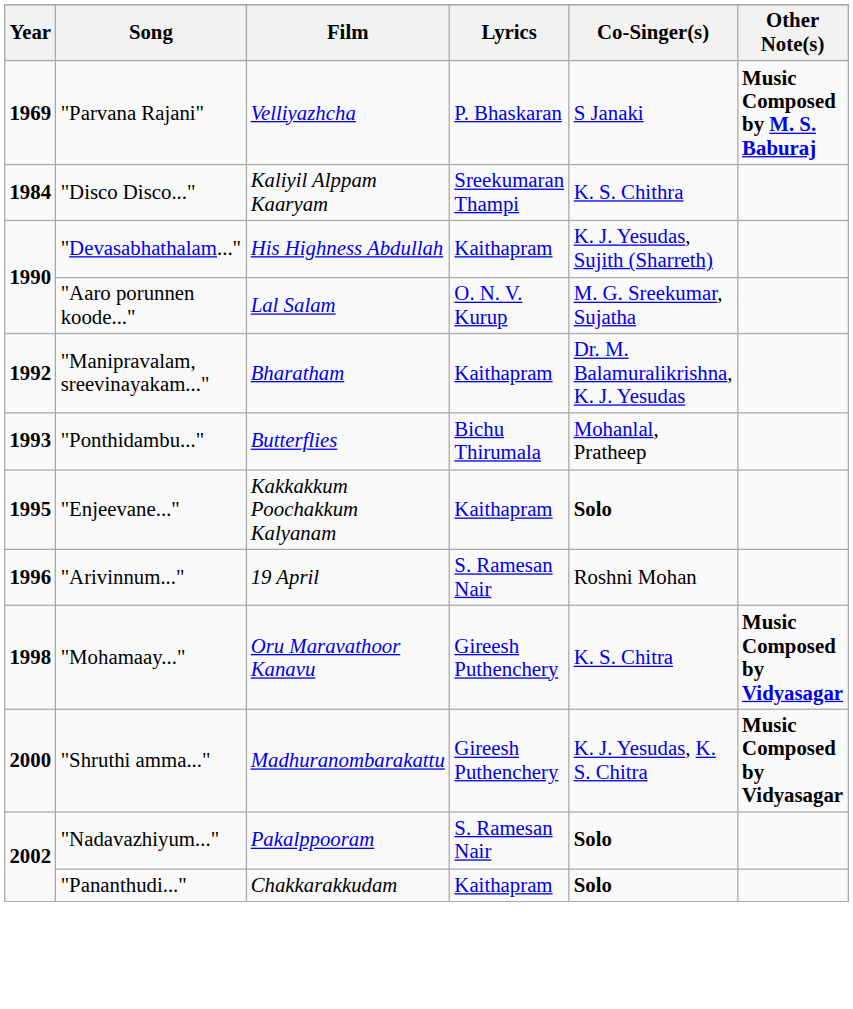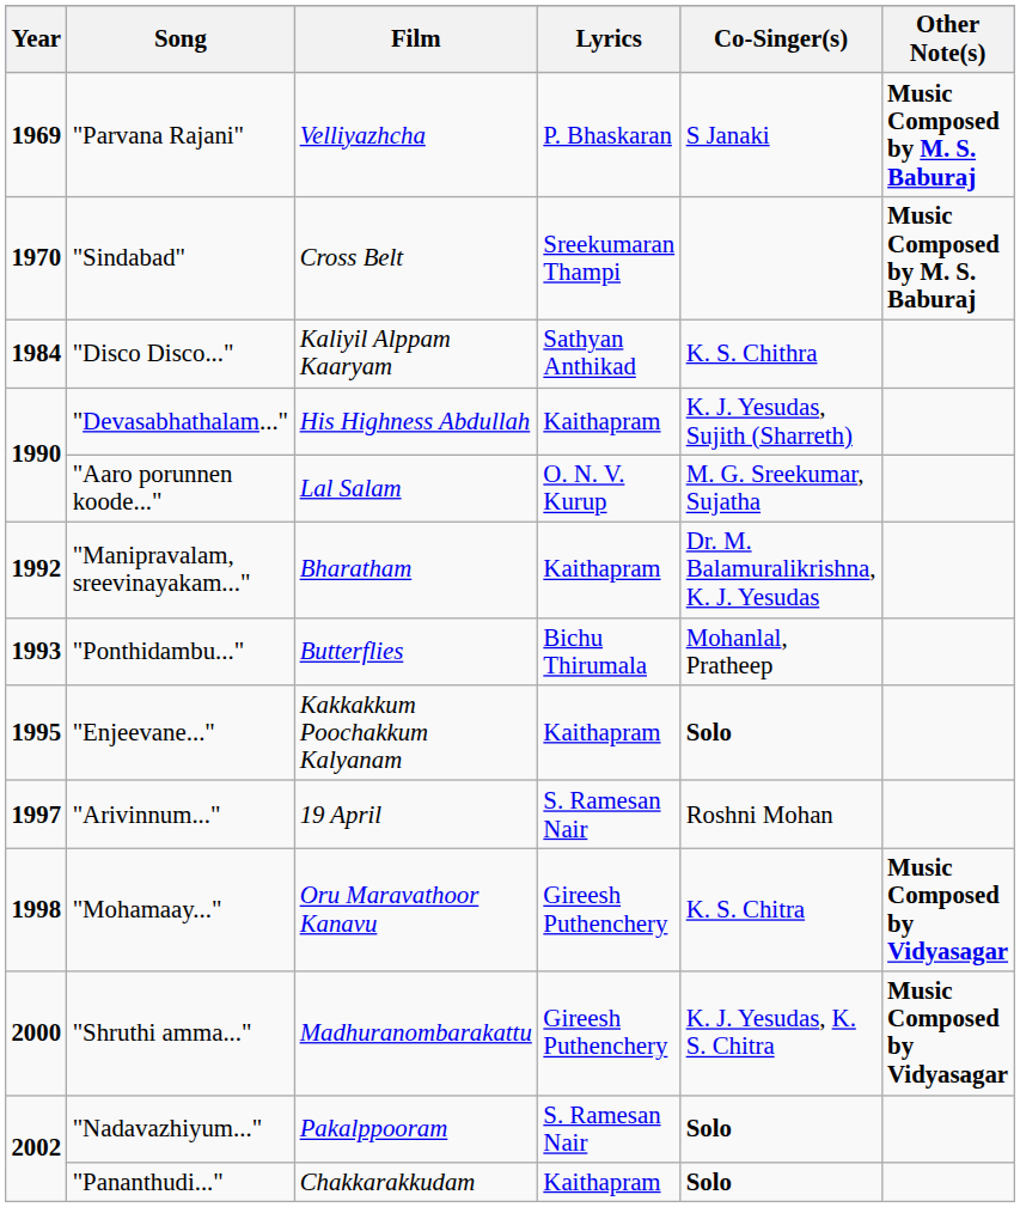 <table | class="wikitable collapsible sortable">
 <tr style="text-align:center;">
 </tr>
 <tr bgcolor="#b4cae3" align="center">
 <th>Year</th>
 <th>Song</th>
 <th>Film</th>
 <th>Lyrics</th>
 <th>Co-Singer(s)</th>
 <th>Other Note(s)</th>
 </tr>
 <tr --->
 <td style="text-align:center;"><strong>1969</strong></td>
 <td>"Parvana Rajani"</td>
 <td><em><a href='#'>Velliyazhcha</a></em></td>
 <td><a href='#'>P. Bhaskaran</a></td>
 <td><a href='#'>S Janaki</a></td>
 <td><strong>Music Composed by <a href='#'>M. S. Baburaj</a></strong></td>
 </tr>
 <tr --->
+<td style="text-align:center;"><strong>1970</strong></td>
+<td>"Sindabad"</td>
+<td><em>Cross Belt</em></td>
+<td><a href='#'>Sreekumaran Thampi</a></td>
+<td></td>
+<td><strong>Music Composed by M. S. Baburaj</strong></td>
+</tr>
+<tr --->
 <td style="text-align:center;"><strong>1984</strong></td>
 <td>"Disco Disco..."</td>
 <td><em>Kaliyil Alppam Kaaryam</em></td>
-<td><a href='#'>Sreekumaran Thampi</a></td>
+<td><a href='#'>Sathyan Anthikad</a></td>
 <td><a href='#'>K. S. Chithra</a></td>
 <td></td>
 </tr>
 <tr --->
 <td style="text-align:center;" rowspan="2"><strong>1990</strong></td>
 <td>"<a href='#'>Devasabhathalam</a>..."</td>
 <td><em><a href='#'>His Highness Abdullah</a></em></td>
 <td><a href='#'>Kaithapram</a></td>
 <td><a href='#'>K. J. Yesudas</a>, <a href='#'>Sujith (Sharreth)</a></td>
 <td></td>
 </tr>
 <tr --->
 <td>"Aaro porunnen koode..."</td>
 <td><em><a href='#'>Lal Salam</a></em></td>
 <td><a href='#'>O. N. V. Kurup</a></td>
 <td><a href='#'>M. G. Sreekumar</a>, <a href='#'>Sujatha</a></td>
 <td></td>
 </tr>
 <tr --->
 <td style="text-align:center;"><strong>1992</strong></td>
 <td>"Manipravalam, sreevinayakam..."</td>
 <td><em><a href='#'>Bharatham</a></em></td>
 <td><a href='#'>Kaithapram</a></td>
 <td><a href='#'>Dr. M. Balamuralikrishna</a>, <a href='#'>K. J. Yesudas</a></td>
 <td></td>
 </tr>
 <tr --->
 <td style="text-align:center;"><strong>1993</strong></td>
 <td>"Ponthidambu..."</td>
 <td><em><a href='#'>Butterflies</a></em></td>
 <td><a href='#'>Bichu Thirumala</a></td>
 <td><a href='#'>Mohanlal</a>, Pratheep</td>
 <td></td>
 </tr>
 <tr --->
 <td style="text-align:center;"><strong>1995</strong></td>
 <td>"Enjeevane..."</td>
 <td><em>Kakkakkum Poochakkum Kalyanam</em></td>
 <td><a href='#'>Kaithapram</a></td>
 <td><strong>Solo</strong></td>
 <td></td>
 </tr>
 <tr --->
-<td style="text-align:center;"><strong>1996</strong></td>
+<td style="text-align:center;"><strong>1997</strong></td>
 <td>"Arivinnum..."</td>
 <td><em>19 April</em></td>
 <td><a href='#'>S. Ramesan Nair</a></td>
 <td>Roshni Mohan</td>
 <td></td>
 </tr>
 <tr --->
 <td style="text-align:center;"><strong>1998</strong></td>
 <td>"Mohamaay..."</td>
 <td><em><a href='#'>Oru Maravathoor Kanavu</a></em></td>
 <td><a href='#'>Gireesh Puthenchery</a></td>
 <td><a href='#'>K. S. Chitra</a></td>
 <td><strong>Music Composed by <a href='#'>Vidyasagar</a></strong></td>
 </tr>
 <tr --->
 <td style="text-align:center;"><strong>2000</strong></td>
 <td>"Shruthi amma..."</td>
 <td><em><a href='#'>Madhuranombarakattu</a></em></td>
 <td><a href='#'>Gireesh Puthenchery</a></td>
 <td><a href='#'>K. J. Yesudas</a>, <a href='#'>K. S. Chitra</a></td>
 <td><strong>Music Composed by Vidyasagar</strong></td>
 </tr>
 <tr --->
 <td style="text-align:center;" rowspan="2"><strong>2002</strong></td>
 <td>"Nadavazhiyum..."</td>
 <td><em><a href='#'>Pakalppooram</a></em></td>
 <td><a href='#'>S. Ramesan Nair</a></td>
 <td><strong>Solo</strong></td>
 <td></td>
 </tr>
 <tr --->
 <td>"Pananthudi..."</td>
 <td><em>Chakkarakkudam</em></td>
 <td><a href='#'>Kaithapram</a></td>
 <td><strong>Solo</strong></td>
 <td></td>
 </tr>
 </table>
